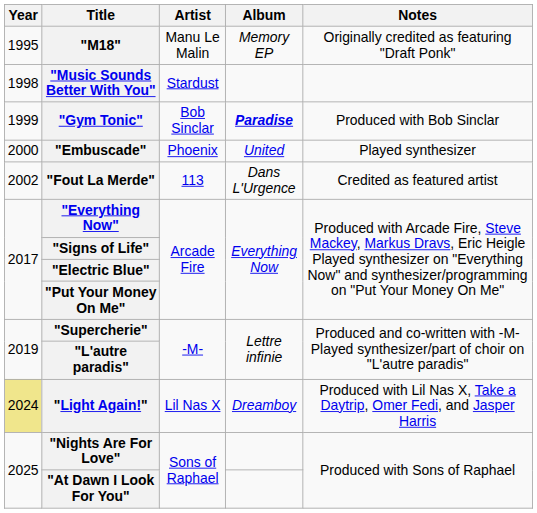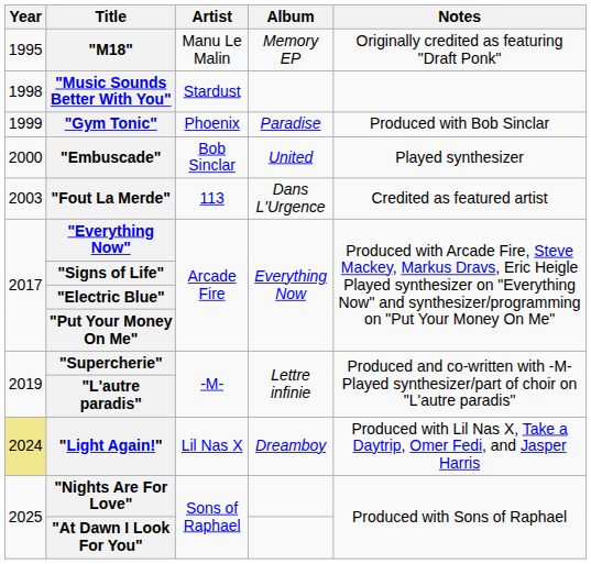 <table class="wikitable plainrowheaders" style="text-align:center;">
 <tr>
 <th>Year</th>
 <th>Title</th>
 <th>Artist</th>
 <th>Album</th>
 <th>Notes</th>
 </tr>
 <tr>
 <td>1995</td>
 <th scope="row">"M18"</th>
 <td>Manu Le Malin</td>
 <td><em>Memory EP</em></td>
 <td>Originally credited as featuring "Draft Ponk"</td>
 </tr>
 <tr>
 <td>1998</td>
 <th scope="row"><a href='#'>"Music Sounds Better With You"</a></th>
 <td><a href='#'>Stardust</a></td>
 <td></td>
 <td></td>
 </tr>
 <tr>
 <td>1999</td>
 <th scope="row"><a href='#'>"Gym Tonic"</a></th>
-<td><a href='#'>Bob Sinclar</a></td>
-<td><strong><a href='#'><em>Paradise</em></a></strong></td>
+<td><a href='#'>Phoenix</a></td>
+<td><a href='#'><em>Paradise</em></a></td>
 <td>Produced with Bob Sinclar</td>
 </tr>
 <tr>
 <td style="text-align:center;">2000</td>
 <th scope="row">"Embuscade"</th>
-<td><a href='#'>Phoenix</a></td>
+<td><a href='#'>Bob Sinclar</a></td>
 <td><em><a href='#'>United</a></em></td>
 <td>Played synthesizer</td>
 </tr>
 <tr>
-<td style="text-align:center;">2002</td>
+<td style="text-align:center;">2003</td>
 <th scope="row">"Fout La Merde"</th>
 <td><a href='#'>113</a></td>
 <td><em>Dans L'Urgence</em></td>
 <td>Credited as featured artist</td>
 </tr>
 <tr>
 <td rowspan="4">2017</td>
 <th scope="row"><a href='#'>"Everything Now"</a></th>
 <td rowspan="4"><a href='#'>Arcade Fire</a></td>
 <td rowspan="4"><em><a href='#'>Everything Now</a></em></td>
 <td rowspan="4">Produced with Arcade Fire, <a href='#'>Steve Mackey</a>, <a href='#'>Markus Dravs</a>, Eric Heigle<br>Played synthesizer on "Everything Now" and synthesizer/programming on "Put Your Money On Me"</td>
 </tr>
 <tr>
 <th scope="row">"Signs of Life"</th>
 </tr>
 <tr>
 <th scope="row">"Electric Blue"</th>
 </tr>
 <tr>
 <th scope="row">"Put Your Money On Me"</th>
 </tr>
 <tr>
 <td rowspan="2">2019</td>
 <th scope="row">"Supercherie"</th>
 <td rowspan="2"><a href='#'>-M-</a></td>
 <td rowspan="2"><em>Lettre infinie</em></td>
 <td rowspan="2">Produced and co-written with -M-<br>Played synthesizer/part of choir on "L'autre paradis"</td>
 </tr>
 <tr>
 <th scope="row">"L'autre paradis"</th>
 </tr>
 <tr>
 <td style="background: khaki;">2024</td>
 <th scope="row">"<a href='#'>Light Again!</a>"</th>
 <td><a href='#'>Lil Nas X</a></td>
 <td><em><a href='#'>Dreamboy</a></em></td>
 <td>Produced with Lil Nas X, <a href='#'>Take a Daytrip</a>, <a href='#'>Omer Fedi</a>, and <a href='#'>Jasper Harris</a></td>
 </tr>
 <tr>
 <td rowspan="2">2025</td>
 <th scope="row">"Nights Are For Love"</th>
 <td rowspan="2"><a href='#'>Sons of Raphael</a></td>
 <td></td>
 <td rowspan="2">Produced with Sons of Raphael</td>
 </tr>
 <tr>
 <th scope="row">"At Dawn I Look For You"</th>
 <td></td>
 </tr>
 </table>
